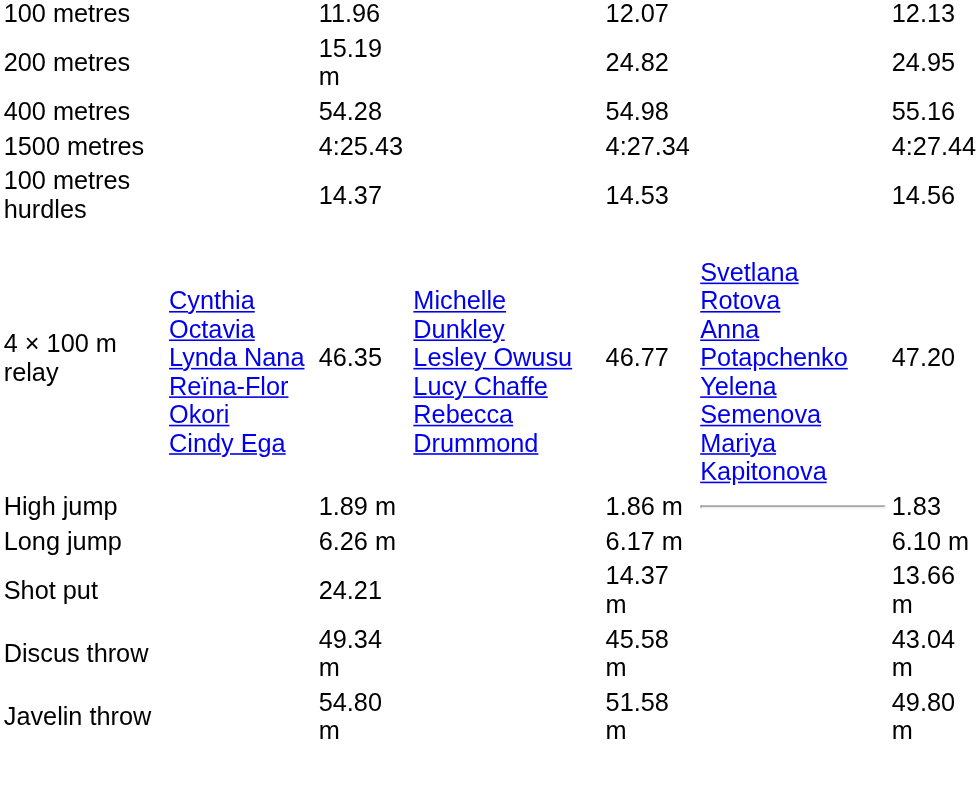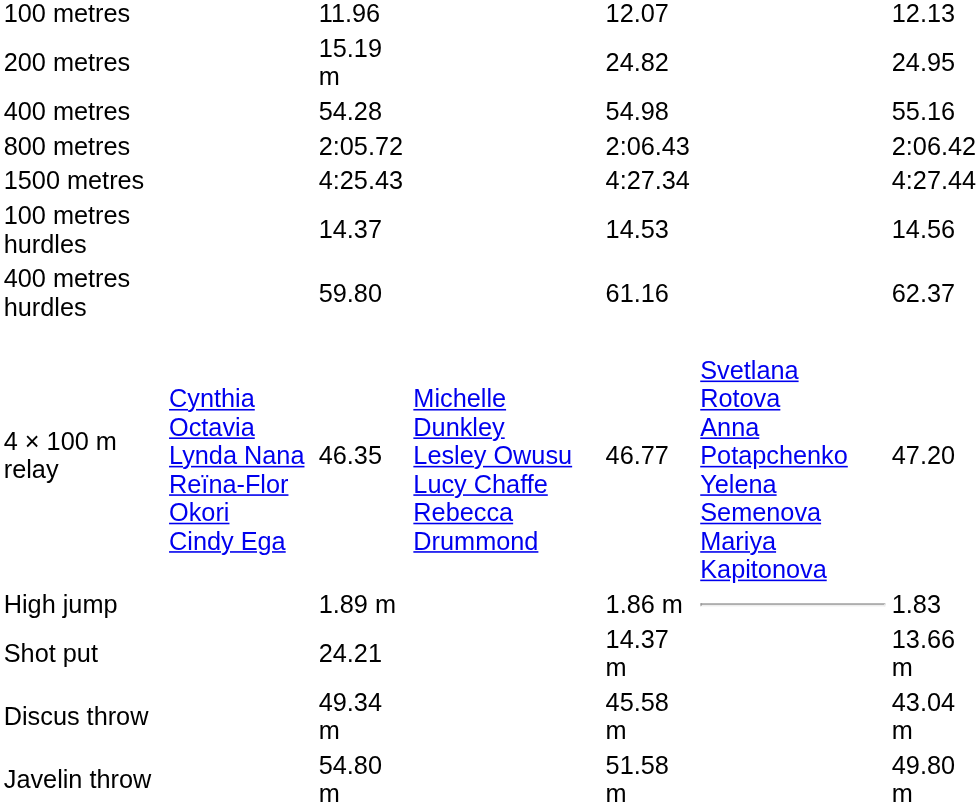 <table>
 <tr>
 <td>100 metres</td>
 <td></td>
 <td>11.96</td>
 <td></td>
 <td>12.07</td>
 <td></td>
 <td>12.13</td>
 </tr>
 <tr>
 <td>200 metres</td>
 <td></td>
 <td>15.19 m</td>
 <td></td>
 <td>24.82</td>
 <td></td>
 <td>24.95</td>
 </tr>
 <tr>
 <td>400 metres</td>
 <td></td>
 <td>54.28</td>
 <td></td>
 <td>54.98</td>
 <td></td>
 <td>55.16</td>
 </tr>
 <tr>
+<td>800 metres</td>
+<td></td>
+<td>2:05.72</td>
+<td></td>
+<td>2:06.43</td>
+<td></td>
+<td>2:06.42</td>
+</tr>
+<tr>
 <td>1500 metres</td>
 <td></td>
 <td>4:25.43</td>
 <td></td>
 <td>4:27.34</td>
 <td></td>
 <td>4:27.44</td>
 </tr>
 <tr>
 <td>100 metres hurdles</td>
 <td></td>
 <td>14.37</td>
 <td></td>
 <td>14.53</td>
 <td></td>
 <td>14.56</td>
 </tr>
 <tr>
+<td>400 metres hurdles</td>
+<td></td>
+<td>59.80</td>
+<td></td>
+<td>61.16</td>
+<td></td>
+<td>62.37</td>
+</tr>
+<tr>
 <td>4 × 100 m relay</td>
 <td><br><a href='#'>Cynthia Octavia</a><br><a href='#'>Lynda Nana</a><br><a href='#'>Reïna-Flor Okori</a><br><a href='#'>Cindy Ega</a></td>
 <td>46.35</td>
 <td><br><a href='#'>Michelle Dunkley</a><br><a href='#'>Lesley Owusu</a><br><a href='#'>Lucy Chaffe</a><br><a href='#'>Rebecca Drummond</a></td>
 <td>46.77</td>
 <td><br><a href='#'>Svetlana Rotova</a><br><a href='#'>Anna Potapchenko</a><br><a href='#'>Yelena Semenova</a><br><a href='#'>Mariya Kapitonova</a></td>
 <td>47.20</td>
 </tr>
 <tr>
 <td>High jump</td>
 <td></td>
 <td>1.89 m</td>
 <td></td>
 <td>1.86 m</td>
 <td><hr></td>
 <td>1.83</td>
-</tr>
-<tr>
-<td>Long jump</td>
-<td></td>
-<td>6.26 m </td>
-<td></td>
-<td>6.17 m </td>
-<td></td>
-<td>6.10 m </td>
 </tr>
 <tr>
 <td>Shot put</td>
 <td></td>
 <td>24.21</td>
 <td></td>
 <td>14.37 m</td>
 <td></td>
 <td>13.66 m</td>
 </tr>
 <tr>
 <td>Discus throw</td>
 <td></td>
 <td>49.34 m</td>
 <td></td>
 <td>45.58 m</td>
 <td></td>
 <td>43.04 m</td>
 </tr>
 <tr>
 <td>Javelin throw</td>
 <td></td>
 <td>54.80 m</td>
 <td></td>
 <td>51.58 m</td>
 <td></td>
 <td>49.80 m</td>
 </tr>
 </table>
